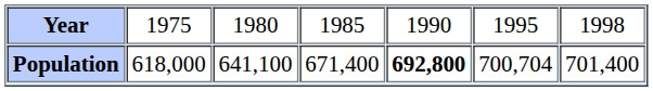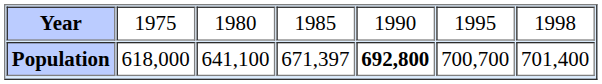 <table border=1 cellspacing="1" cellpadding="3" bgcolor=#DDEEFF width="400"  align="left">
 <tr bgcolor=white align="center">
 <td bgcolor=#BBCCFF align="center"><strong>Year</strong></td>
 <td>1975</td>
 <td>1980</td>
 <td>1985</td>
 <td>1990</td>
 <td>1995</td>
 <td>1998</td>
 </tr>
 <tr bgcolor=white align="center">
 <td bgcolor=#BBCCFF align="center"><strong>Population</strong></td>
 <td>618,000</td>
 <td>641,100</td>
-<td>671,400</td>
+<td>671,397</td>
 <td><strong>692,800</strong></td>
-<td>700,704</td>
+<td>700,700</td>
 <td>701,400</td>
 </tr>
 <tr>
 </tr>
 </table>
